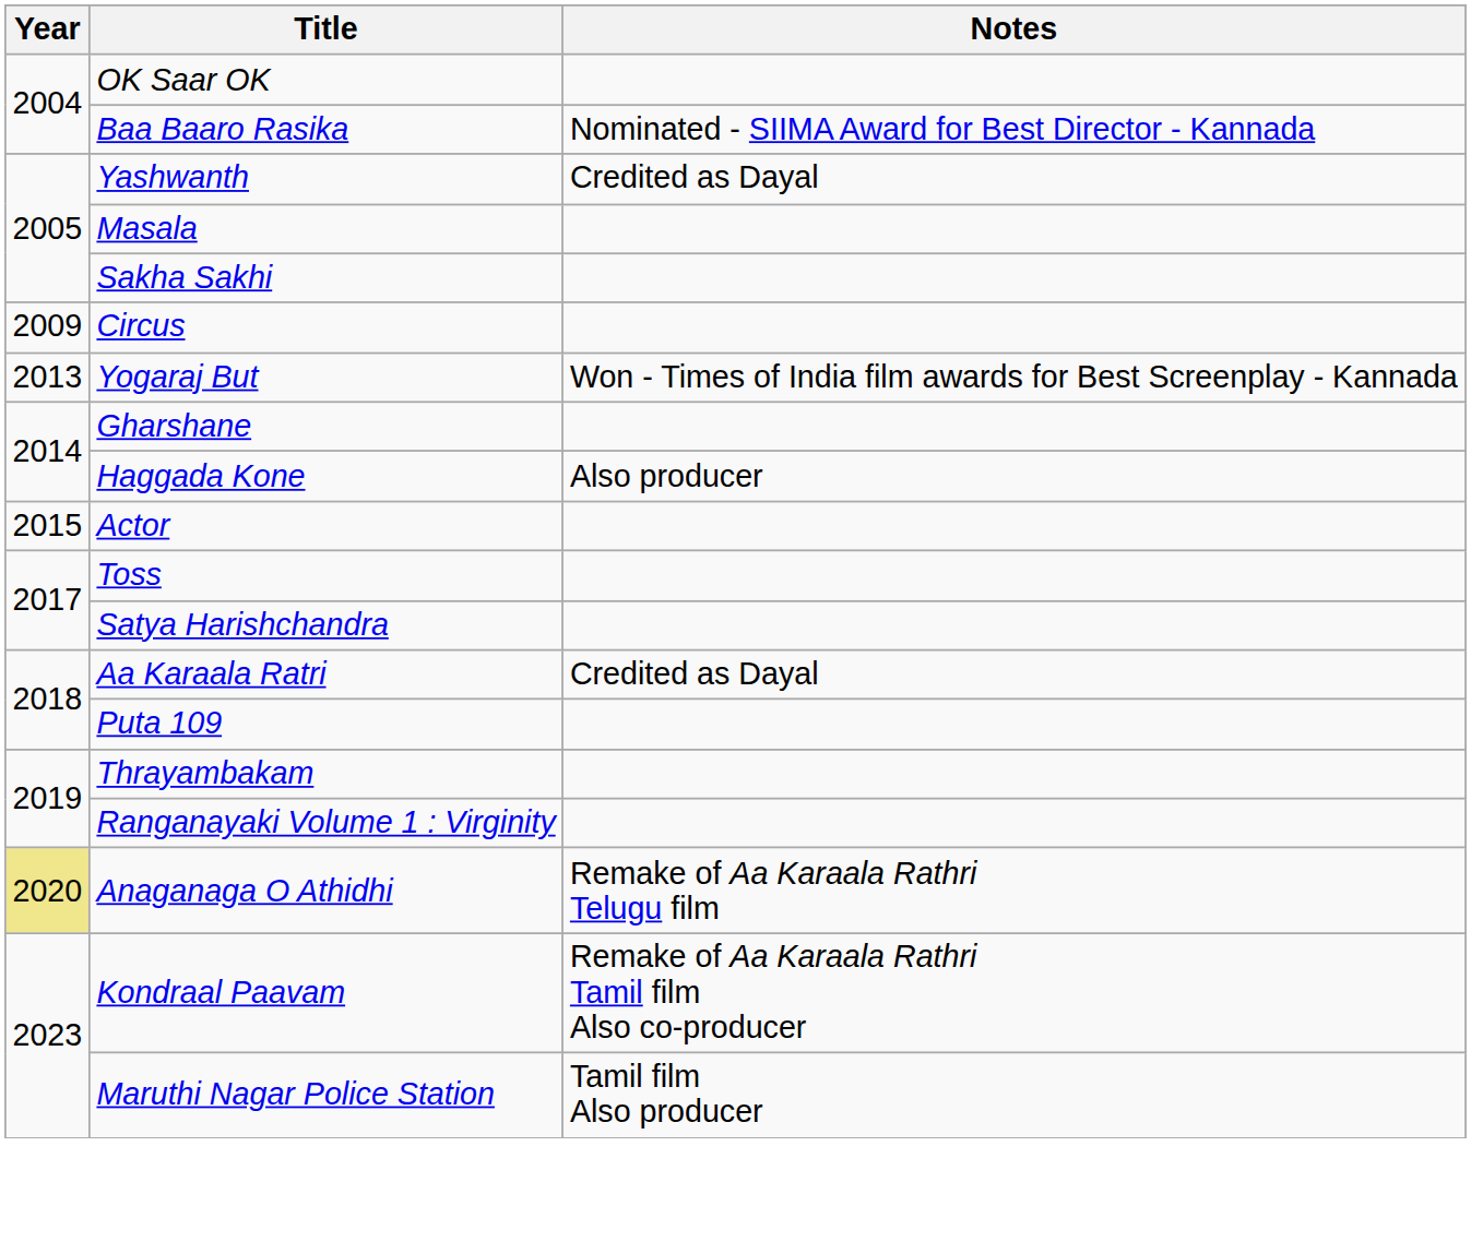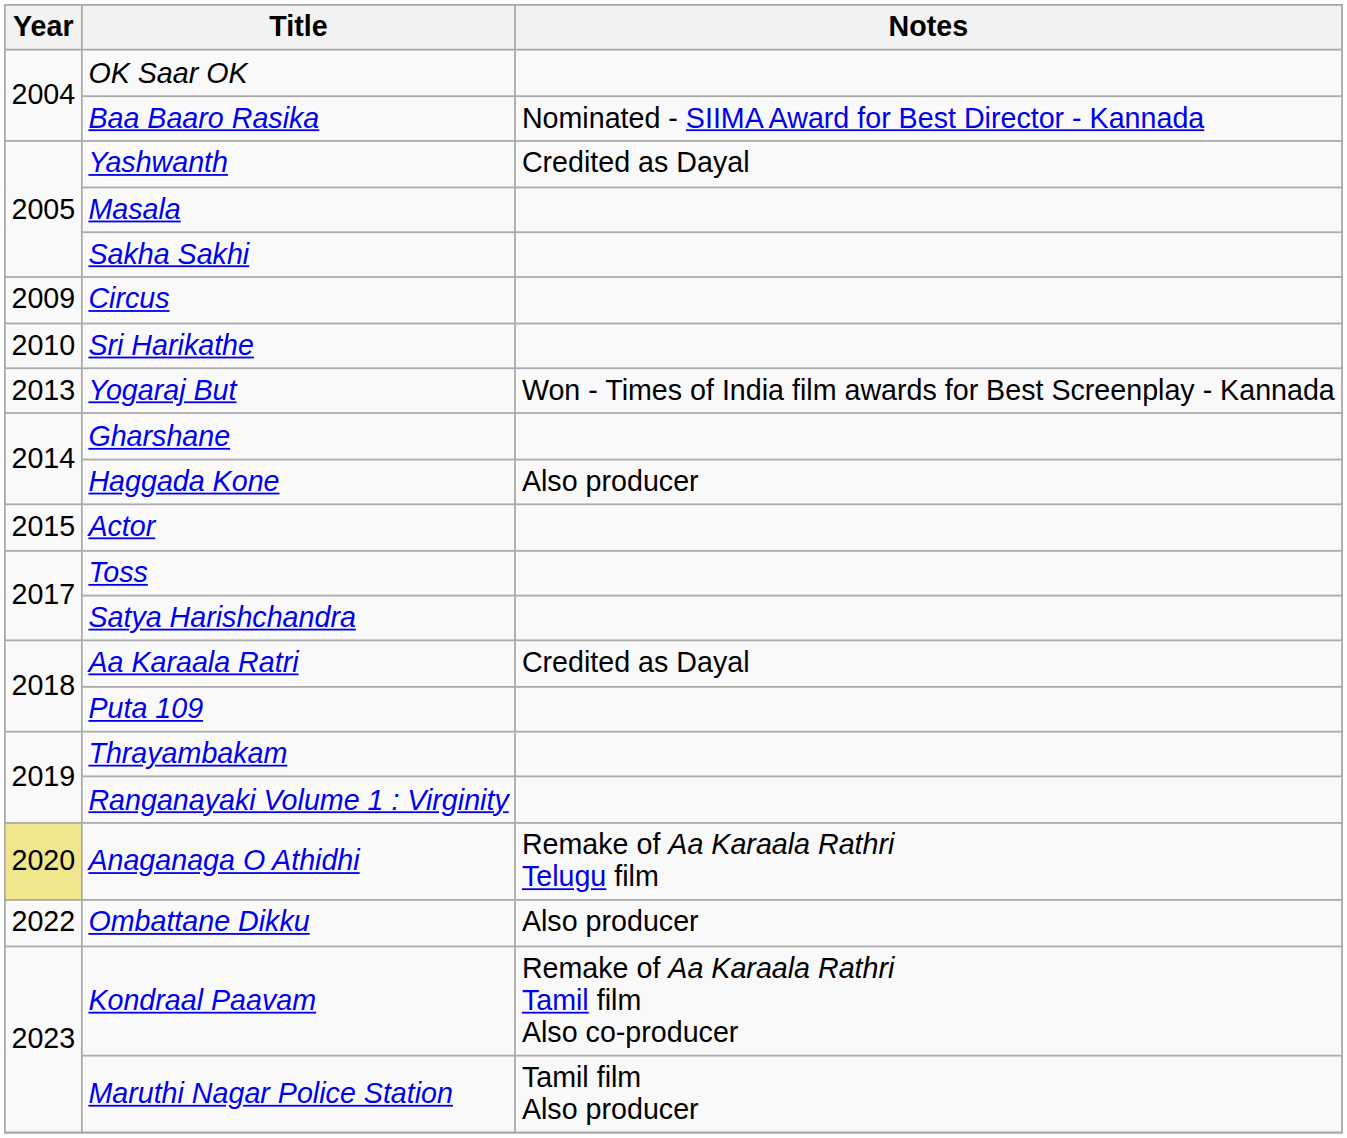 <table class="wikitable">
 <tr>
 <th>Year</th>
 <th>Title</th>
 <th>Notes</th>
 </tr>
 <tr>
 <td rowspan="2">2004</td>
 <td><em>OK Saar OK</em></td>
 <td></td>
 </tr>
 <tr>
 <td><em><a href='#'>Baa Baaro Rasika</a></em></td>
 <td>Nominated - <a href='#'>SIIMA Award for Best Director - Kannada</a></td>
 </tr>
 <tr>
 <td rowspan="3">2005</td>
 <td><em><a href='#'>Yashwanth</a></em></td>
 <td>Credited as Dayal</td>
 </tr>
 <tr>
 <td><em><a href='#'>Masala</a></em></td>
 <td></td>
 </tr>
 <tr>
 <td><em><a href='#'>Sakha Sakhi</a></em></td>
 <td></td>
 </tr>
 <tr>
 <td>2009</td>
 <td><em><a href='#'>Circus</a></em></td>
+<td></td>
+</tr>
+<tr>
+<td>2010</td>
+<td><em><a href='#'>Sri Harikathe</a></em></td>
 <td></td>
 </tr>
 <tr>
 <td>2013</td>
 <td><em><a href='#'>Yogaraj But</a></em></td>
 <td>Won - Times of India film awards for Best Screenplay - Kannada</td>
 </tr>
 <tr>
 <td rowspan="2">2014</td>
 <td><em><a href='#'>Gharshane</a></em></td>
 <td></td>
 </tr>
 <tr>
 <td><em><a href='#'>Haggada Kone</a></em></td>
 <td>Also producer</td>
 </tr>
 <tr>
 <td>2015</td>
 <td><em><a href='#'>Actor</a></em></td>
 <td></td>
 </tr>
 <tr>
 <td rowspan="2">2017</td>
 <td><em><a href='#'>Toss</a></em></td>
 <td></td>
 </tr>
 <tr>
 <td><em><a href='#'>Satya Harishchandra</a></em></td>
 <td></td>
 </tr>
 <tr>
 <td rowspan="2">2018</td>
 <td><em><a href='#'>Aa Karaala Ratri</a></em></td>
 <td>Credited as Dayal</td>
 </tr>
 <tr>
 <td><em><a href='#'>Puta 109</a></em></td>
 <td></td>
 </tr>
 <tr>
 <td rowspan="2">2019</td>
 <td><em><a href='#'>Thrayambakam</a></em></td>
 <td></td>
 </tr>
 <tr>
 <td><em><a href='#'>Ranganayaki Volume 1 : Virginity</a></em></td>
 <td></td>
 </tr>
 <tr>
 <td style="background: khaki;">2020</td>
 <td><em><a href='#'>Anaganaga O Athidhi</a></em></td>
 <td>Remake of <em>Aa Karaala Rathri</em><br><a href='#'>Telugu</a> film</td>
 </tr>
 <tr>
+<td>2022</td>
+<td><em><a href='#'>Ombattane Dikku</a></em></td>
+<td>Also producer</td>
+</tr>
+<tr>
 <td rowspan=2>2023</td>
 <td><em><a href='#'>Kondraal Paavam</a></em></td>
 <td>Remake of <em>Aa Karaala Rathri</em><br><a href='#'>Tamil</a> film<br>Also co-producer</td>
 </tr>
 <tr>
 <td><em><a href='#'>Maruthi Nagar Police Station</a></em></td>
 <td>Tamil film<br>Also producer</td>
 </tr>
 <tr>
 </tr>
 </table>
